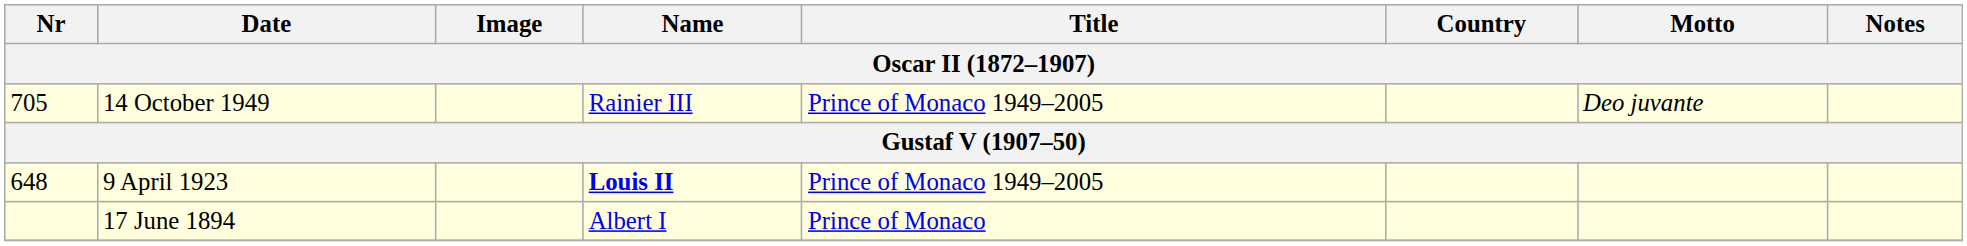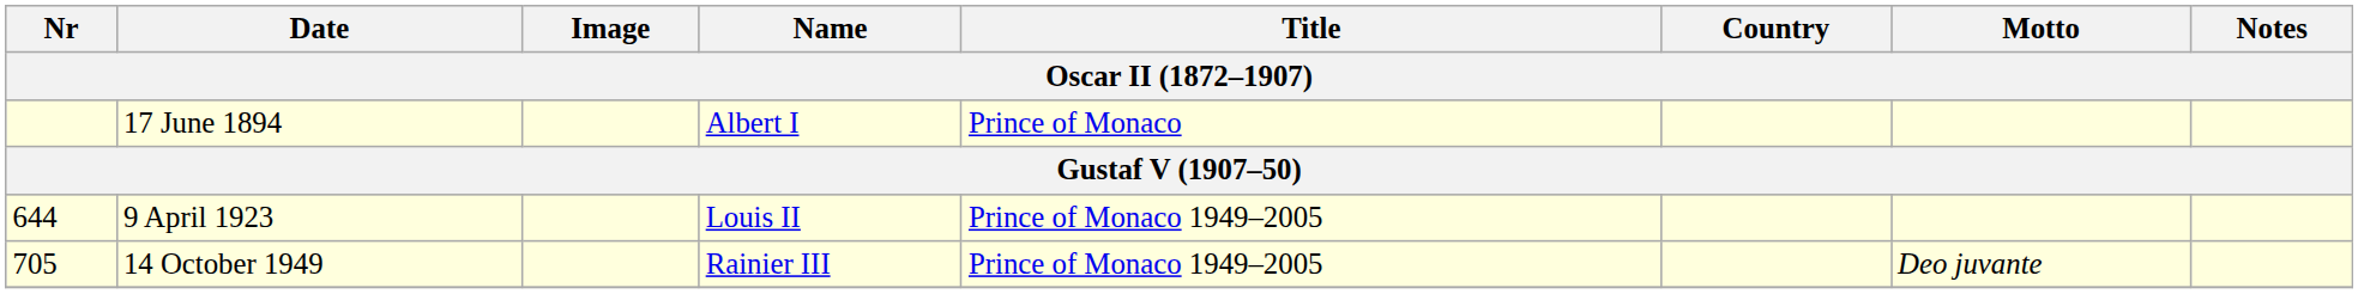 <table class="wikitable" width=100%>
 <tr>
 <th>Nr</th>
 <th>Date</th>
 <th>Image</th>
 <th>Name</th>
 <th>Title</th>
 <th>Country</th>
 <th>Motto</th>
 <th>Notes</th>
 </tr>
 <tr>
 <th colspan=8>Oscar II (1872–1907)</th>
 </tr>
 <tr bgcolor="#FFFFDD">
+<td></td>
+<td>17 June 1894</td>
+<td></td>
+<td><a href='#'>Albert I</a></td>
+<td><a href='#'>Prince of Monaco</a></td>
+<td></td>
+<td></td>
+<td></td>
+</tr>
+<tr>
+<th colspan=8>Gustaf V (1907–50)</th>
+</tr>
+<tr bgcolor="#FFFFDD">
+<td>644</td>
+<td>9 April 1923</td>
+<td></td>
+<td><a href='#'>Louis II</a></td>
+<td><a href='#'>Prince of Monaco</a> 1949–2005</td>
+<td></td>
+<td></td>
+<td></td>
+</tr>
+<tr bgcolor="#FFFFDD">
 <td>705</td>
 <td>14 October 1949</td>
 <td></td>
 <td><a href='#'>Rainier III</a></td>
 <td><a href='#'>Prince of Monaco</a> 1949–2005</td>
 <td></td>
 <td><em>Deo juvante</em></td>
 <td></td>
 </tr>
 <tr>
-<th colspan=8>Gustaf V (1907–50)</th>
-</tr>
-<tr bgcolor="#FFFFDD">
-<td>648</td>
-<td>9 April 1923</td>
-<td></td>
-<td><strong><a href='#'>Louis II</a></strong></td>
-<td><a href='#'>Prince of Monaco</a> 1949–2005</td>
-<td></td>
-<td></td>
-<td></td>
-</tr>
-<tr bgcolor="#FFFFDD">
-<td></td>
-<td>17 June 1894</td>
-<td></td>
-<td><a href='#'>Albert I</a></td>
-<td><a href='#'>Prince of Monaco</a></td>
-<td></td>
-<td></td>
-<td></td>
-</tr>
-<tr>
 </tr>
 </table>
